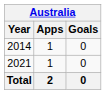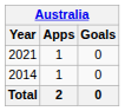 <table class="wikitable" style="text-align:center">
 <tr>
 <th colspan="3"><a href='#'>Australia</a></th>
 </tr>
 <tr>
 <th>Year</th>
 <th>Apps</th>
 <th>Goals</th>
 </tr>
 <tr>
-<td>2014</td>
+<td>2021</td>
 <td>1</td>
 <td>0</td>
 </tr>
 <tr>
-<td>2021</td>
+<td>2014</td>
 <td>1</td>
 <td>0</td>
 </tr>
 <tr>
 <th>Total</th>
 <th>2</th>
 <th>0</th>
 </tr>
 </table>
